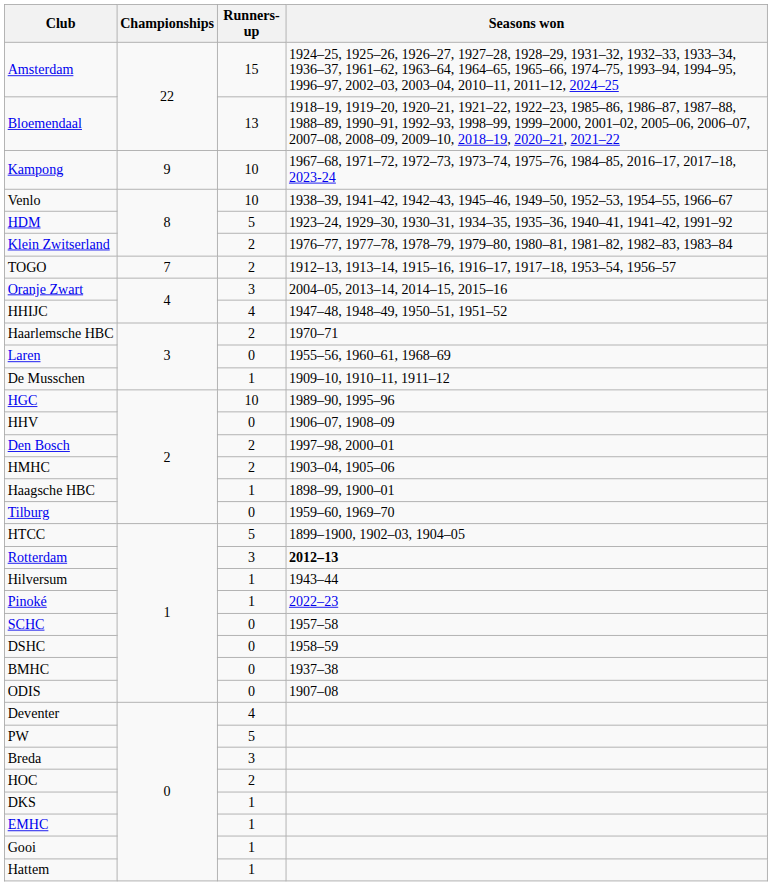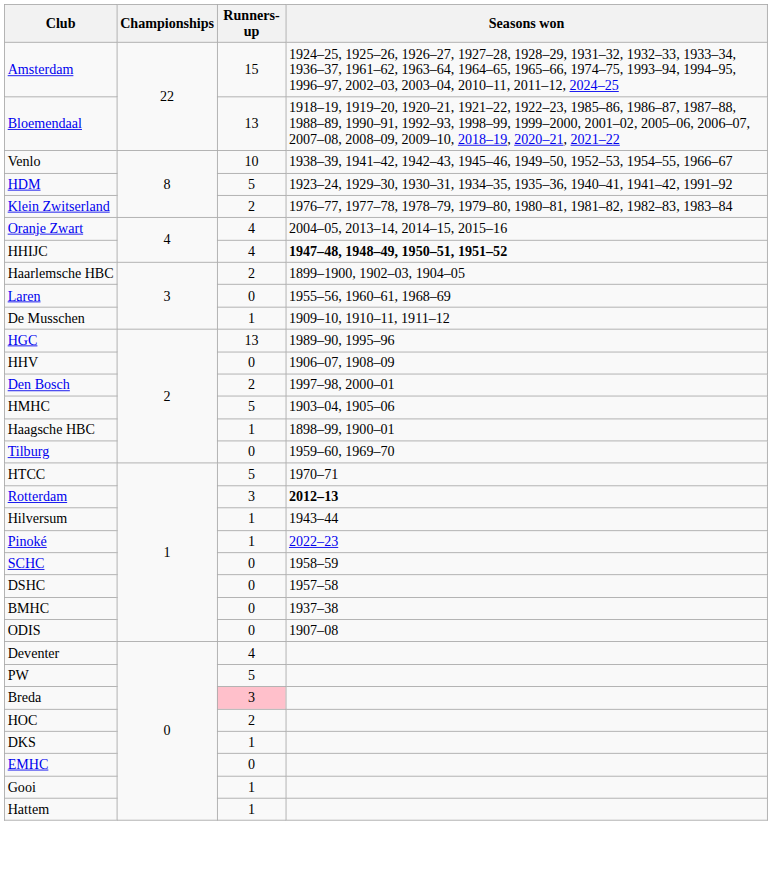 <table class="wikitable sortable">
 <tr>
 <th>Club</th>
 <th>Championships</th>
 <th>Runners-up</th>
 <th>Seasons won</th>
 </tr>
 <tr>
 <td><a href='#'>Amsterdam</a></td>
 <td align="center" rowspan=2>22</td>
 <td align="center">15</td>
 <td>1924–25, 1925–26, 1926–27, 1927–28, 1928–29, 1931–32, 1932–33, 1933–34, 1936–37, 1961–62, 1963–64, 1964–65, 1965–66, 1974–75, 1993–94, 1994–95, 1996–97, 2002–03, 2003–04, 2010–11, 2011–12, <a href='#'>2024–25</a></td>
 </tr>
 <tr>
 <td><a href='#'>Bloemendaal</a></td>
 <td align=center>13</td>
 <td>1918–19, 1919–20, 1920–21, 1921–22, 1922–23, 1985–86, 1986–87, 1987–88, 1988–89, 1990–91, 1992–93, 1998–99, 1999–2000, 2001–02, 2005–06, 2006–07, 2007–08, 2008–09, 2009–10, <a href='#'>2018–19</a>, <a href='#'>2020–21</a>, <a href='#'>2021–22</a></td>
 </tr>
 <tr>
-<td><a href='#'>Kampong</a></td>
-<td align=center>9</td>
-<td align=center>10</td>
-<td>1967–68, 1971–72, 1972–73, 1973–74, 1975–76, 1984–85, 2016–17, 2017–18, <a href='#'>2023-24</a></td>
-</tr>
-<tr>
 <td>Venlo</td>
 <td align=center rowspan=3>8</td>
 <td align=center>10</td>
 <td>1938–39, 1941–42, 1942–43, 1945–46, 1949–50, 1952–53, 1954–55,  1966–67</td>
 </tr>
 <tr>
 <td><a href='#'>HDM</a></td>
 <td align=center>5</td>
 <td>1923–24, 1929–30, 1930–31, 1934–35, 1935–36, 1940–41, 1941–42, 1991–92</td>
 </tr>
 <tr>
 <td><a href='#'>Klein Zwitserland</a></td>
 <td align=center>2</td>
 <td>1976–77, 1977–78, 1978–79, 1979–80, 1980–81, 1981–82, 1982–83, 1983–84</td>
 </tr>
 <tr>
-<td>TOGO</td>
-<td align=center>7</td>
-<td align=center>2</td>
-<td>1912–13, 1913–14, 1915–16, 1916–17, 1917–18, 1953–54, 1956–57</td>
-</tr>
-<tr>
 <td><a href='#'>Oranje Zwart</a></td>
 <td align=center rowspan=2>4</td>
-<td align=center>3</td>
+<td align=center>4</td>
 <td>2004–05, 2013–14, 2014–15, 2015–16</td>
 </tr>
 <tr>
 <td>HHIJC</td>
 <td align=center>4</td>
-<td>1947–48, 1948–49, 1950–51, 1951–52</td>
+<td><strong>1947–48, 1948–49, 1950–51, 1951–52</strong></td>
 </tr>
 <tr>
 <td>Haarlemsche HBC</td>
 <td align=center rowspan=3>3</td>
 <td align=center>2</td>
-<td>1970–71</td>
+<td>1899–1900, 1902–03, 1904–05</td>
 </tr>
 <tr>
 <td><a href='#'>Laren</a></td>
 <td align=center>0</td>
 <td>1955–56, 1960–61, 1968–69</td>
 </tr>
 <tr>
 <td>De Musschen</td>
 <td align=center>1</td>
 <td>1909–10, 1910–11, 1911–12</td>
 </tr>
 <tr>
 <td><a href='#'>HGC</a></td>
 <td align=center rowspan=6>2</td>
-<td align=center>10</td>
+<td align=center>13</td>
 <td>1989–90, 1995–96</td>
 </tr>
 <tr>
 <td>HHV</td>
 <td align=center>0</td>
 <td>1906–07, 1908–09</td>
 </tr>
 <tr>
 <td><a href='#'>Den Bosch</a></td>
 <td align=center>2</td>
 <td>1997–98, 2000–01</td>
 </tr>
 <tr>
 <td>HMHC</td>
-<td align=center>2</td>
+<td align=center>5</td>
 <td>1903–04, 1905–06</td>
 </tr>
 <tr>
 <td>Haagsche HBC</td>
 <td align=center>1</td>
 <td>1898–99, 1900–01</td>
 </tr>
 <tr>
 <td><a href='#'>Tilburg</a></td>
 <td align=center>0</td>
 <td>1959–60, 1969–70</td>
 </tr>
 <tr>
 <td>HTCC</td>
 <td align=center rowspan=8>1</td>
 <td align=center>5</td>
-<td>1899–1900, 1902–03, 1904–05</td>
+<td>1970–71</td>
 </tr>
 <tr>
 <td><a href='#'>Rotterdam</a></td>
 <td align=center>3</td>
 <td><strong>2012–13</strong></td>
 </tr>
 <tr>
 <td>Hilversum</td>
 <td align=center>1</td>
 <td>1943–44</td>
 </tr>
 <tr>
 <td><a href='#'>Pinoké</a></td>
 <td align=center>1</td>
 <td><a href='#'>2022–23</a></td>
 </tr>
 <tr>
 <td><a href='#'>SCHC</a></td>
 <td align=center>0</td>
-<td>1957–58</td>
+<td>1958–59</td>
 </tr>
 <tr>
 <td>DSHC</td>
 <td align=center>0</td>
-<td>1958–59</td>
+<td>1957–58</td>
 </tr>
 <tr>
 <td>BMHC</td>
 <td align=center>0</td>
 <td>1937–38</td>
 </tr>
 <tr>
 <td>ODIS</td>
 <td align=center>0</td>
 <td>1907–08</td>
 </tr>
 <tr>
 <td>Deventer</td>
 <td align=center rowspan=8>0</td>
 <td align=center>4</td>
 <td></td>
 </tr>
 <tr>
 <td>PW</td>
 <td align=center>5</td>
 <td></td>
 </tr>
 <tr>
 <td>Breda</td>
-<td align=center>3</td>
+<td align=center style="background: pink;">3</td>
 <td></td>
 </tr>
 <tr>
 <td>HOC</td>
 <td align=center>2</td>
 <td></td>
 </tr>
 <tr>
 <td>DKS</td>
 <td align=center>1</td>
 <td></td>
 </tr>
 <tr>
 <td><a href='#'>EMHC</a></td>
-<td align=center>1</td>
+<td align=center>0</td>
 <td></td>
 </tr>
 <tr>
 <td>Gooi</td>
 <td align=center>1</td>
 <td></td>
 </tr>
 <tr>
 <td>Hattem</td>
 <td align=center>1</td>
 <td></td>
 </tr>
 </table>
